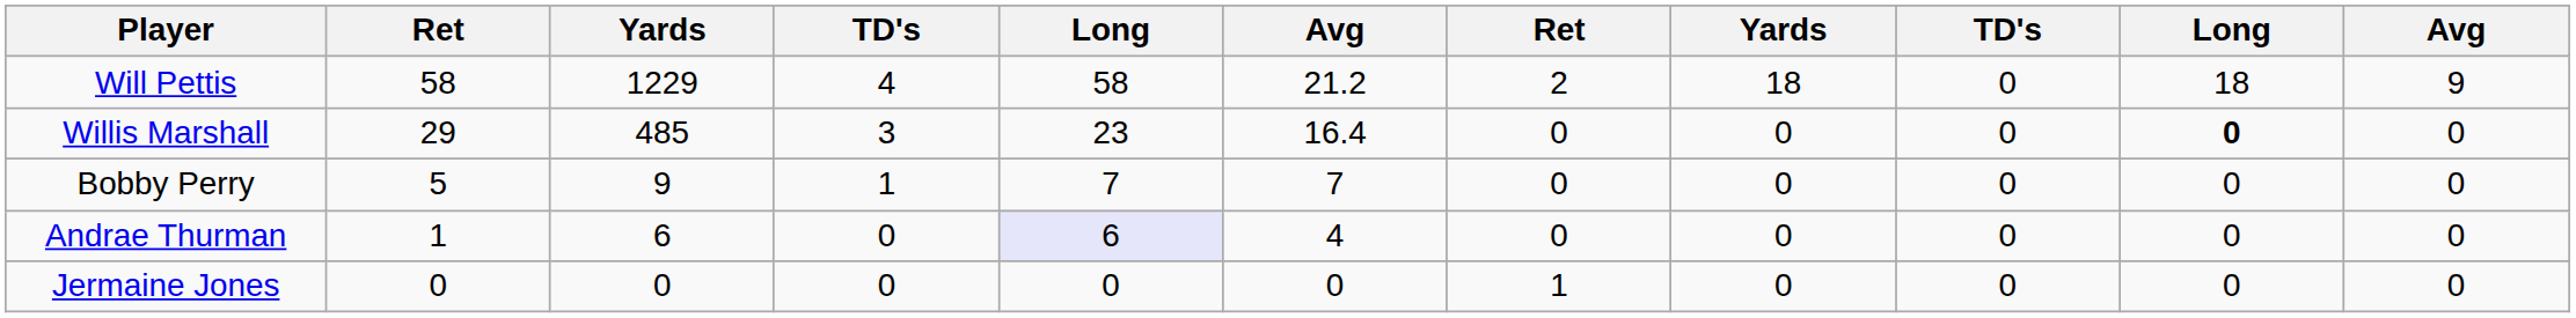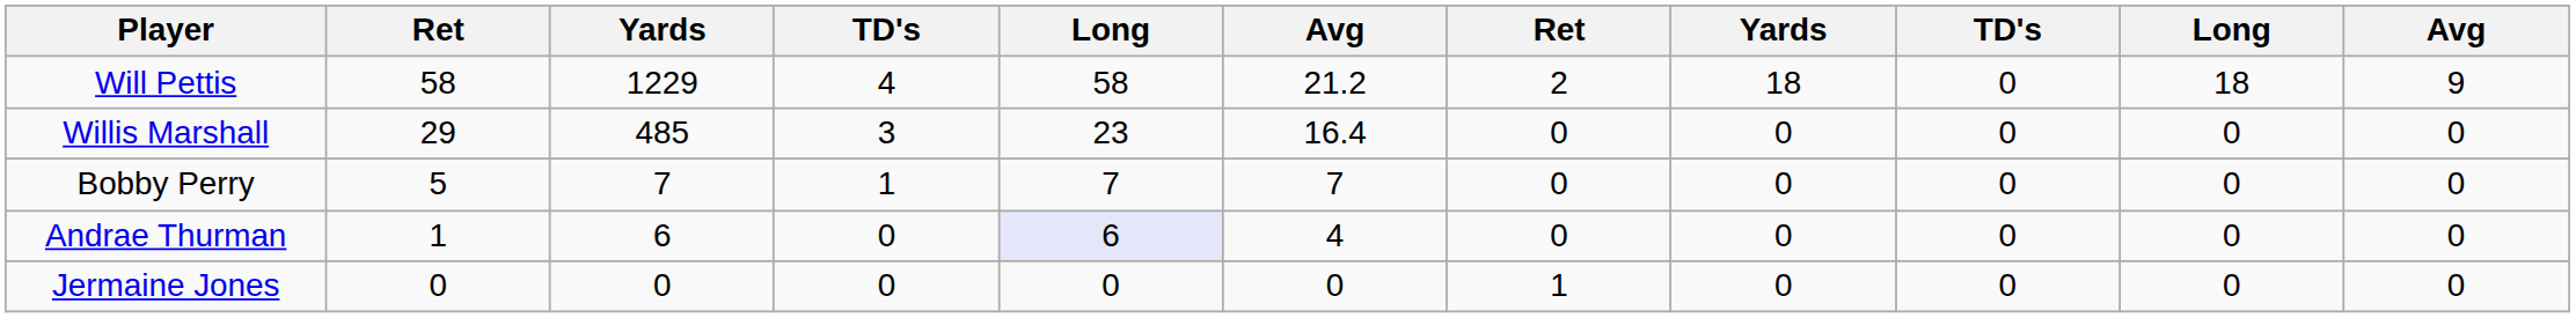 <table class="wikitable sortable">
 <tr>
 <th bgcolor="#DDDDFF" width="10%">Player</th>
 <th bgcolor="#DDDDFF" width="7%">Ret</th>
 <th bgcolor="#DDDDFF" width="7%">Yards</th>
 <th bgcolor="#DDDDFF" width="7%">TD's</th>
 <th bgcolor="#DDDDFF" width="7%">Long</th>
 <th bgcolor="#DDDDFF" width="7%">Avg</th>
 <th bgcolor="#DDDDFF" width="7%">Ret</th>
 <th bgcolor="#DDDDFF" width="7%">Yards</th>
 <th bgcolor="#DDDDFF" width="7%">TD's</th>
 <th bgcolor="#DDDDFF" width="7%">Long</th>
 <th bgcolor="#DDDDFF" width="7%">Avg</th>
 </tr>
 <tr align="center">
 <td><a href='#'>Will Pettis</a></td>
 <td>58</td>
 <td>1229</td>
 <td>4</td>
 <td>58</td>
 <td>21.2</td>
 <td>2</td>
 <td>18</td>
 <td>0</td>
 <td>18</td>
 <td>9</td>
 </tr>
 <tr align="center">
 <td><a href='#'>Willis Marshall</a></td>
 <td>29</td>
 <td>485</td>
 <td>3</td>
 <td>23</td>
 <td>16.4</td>
 <td>0</td>
 <td>0</td>
 <td>0</td>
-<td><strong>0</strong></td>
+<td>0</td>
 <td>0</td>
 </tr>
 <tr align="center">
 <td>Bobby Perry</td>
 <td>5</td>
-<td>9</td>
+<td>7</td>
 <td>1</td>
 <td>7</td>
 <td>7</td>
 <td>0</td>
 <td>0</td>
 <td>0</td>
 <td>0</td>
 <td>0</td>
 </tr>
 <tr align="center">
 <td><a href='#'>Andrae Thurman</a></td>
 <td>1</td>
 <td>6</td>
 <td>0</td>
 <td style="background: lavender;">6</td>
 <td>4</td>
 <td>0</td>
 <td>0</td>
 <td>0</td>
 <td>0</td>
 <td>0</td>
 </tr>
 <tr align="center">
 <td><a href='#'>Jermaine Jones</a></td>
 <td>0</td>
 <td>0</td>
 <td>0</td>
 <td>0</td>
 <td>0</td>
 <td>1</td>
 <td>0</td>
 <td>0</td>
 <td>0</td>
 <td>0</td>
 </tr>
 </table>
